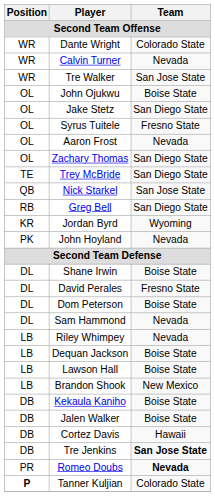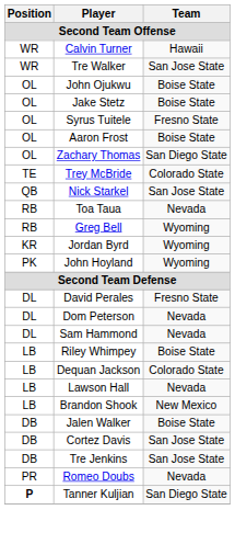 <table class="wikitable" border="0">
 <tr>
 <th>Position</th>
 <th>Player</th>
 <th>Team</th>
 </tr>
 <tr>
 <td colspan="3" style="text-align:center; background:#ddd;"><strong>Second Team Offense </strong></td>
 </tr>
 <tr style="text-align:center;">
 <td style="background:white">WR</td>
-<td style="background:white">Dante Wright</td>
-<td style=>Colorado State</td>
-</tr>
-<tr style="text-align:center;">
-<td style="background:white">WR</td>
 <td style="background:white"><a href='#'>Calvin Turner</a></td>
-<td style=>Nevada</td>
+<td style=>Hawaii</td>
 </tr>
 <tr style="text-align:center;">
 <td style="background:white">WR</td>
 <td style="background:white">Tre Walker</td>
 <td style=>San Jose State</td>
 </tr>
 <tr style="text-align:center;">
 <td style="background:white">OL</td>
 <td style="background:white">John Ojukwu</td>
 <td style=>Boise State</td>
 </tr>
 <tr style="text-align:center;">
 <td style="background:white">OL</td>
 <td style="background:white">Jake Stetz</td>
-<td style=>San Diego State</td>
+<td style=>Boise State</td>
 </tr>
 <tr style="text-align:center;">
 <td style="background:white">OL</td>
 <td style="background:white">Syrus Tuitele</td>
 <td style=>Fresno State</td>
 </tr>
 <tr style="text-align:center;">
 <td style="background:white">OL</td>
 <td style="background:white">Aaron Frost</td>
-<td style=>Nevada</td>
+<td style=>Boise State</td>
 </tr>
 <tr style="text-align:center;">
 <td style="background:white">OL</td>
 <td style="background:white"><a href='#'>Zachary Thomas</a></td>
 <td style=>San Diego State</td>
 </tr>
 <tr style="text-align:center;">
 <td style="background:white">TE</td>
 <td style="background:white"><a href='#'>Trey McBride</a></td>
-<td style=>San Diego State</td>
+<td style=>Colorado State</td>
 </tr>
 <tr style="text-align:center;">
 <td style="background:white">QB</td>
 <td style="background:white"><a href='#'>Nick Starkel</a></td>
 <td style=>San Jose State</td>
 </tr>
 <tr style="text-align:center;">
 <td style="background:white">RB</td>
+<td style="background:white">Toa Taua</td>
+<td style=>Nevada</td>
+</tr>
+<tr style="text-align:center;">
+<td style="background:white">RB</td>
 <td style="background:white"><a href='#'>Greg Bell</a></td>
-<td style=>San Diego State</td>
+<td style=>Wyoming</td>
 </tr>
 <tr style="text-align:center;">
 <td style="background:white">KR</td>
 <td style="background:white">Jordan Byrd</td>
 <td style=>Wyoming</td>
 </tr>
 <tr style="text-align:center;">
 <td style="background:white">PK</td>
 <td style="background:white">John Hoyland</td>
-<td style=>Nevada</td>
+<td style=>Wyoming</td>
 </tr>
 <tr>
 <td colspan="3" style="text-align:center; background:#ddd;"><strong>Second Team Defense</strong></td>
-</tr>
-<tr style="text-align:center;">
-<td style="background:white">DL</td>
-<td style="background:white">Shane Irwin</td>
-<td style=>Boise State</td>
 </tr>
 <tr style="text-align:center;">
 <td style="background:white">DL</td>
 <td style="background:white">David Perales</td>
 <td style=>Fresno State</td>
 </tr>
 <tr style="text-align:center;">
 <td style="background:white">DL</td>
 <td style="background:white">Dom Peterson</td>
-<td style=>Boise State</td>
+<td style=>Nevada</td>
 </tr>
 <tr style="text-align:center;">
 <td style="background:white">DL</td>
 <td style="background:white">Sam Hammond</td>
 <td style=>Nevada</td>
 </tr>
 <tr style="text-align:center;">
 <td style="background:white">LB</td>
 <td style="background:white">Riley Whimpey</td>
-<td style=>Nevada</td>
+<td style=>Boise State</td>
 </tr>
 <tr style="text-align:center;">
 <td style="background:white">LB</td>
 <td style="background:white">Dequan Jackson</td>
-<td style=>Boise State</td>
+<td style=>Colorado State</td>
 </tr>
 <tr style="text-align:center;">
 <td style="background:white">LB</td>
 <td style="background:white">Lawson Hall</td>
-<td style=>Boise State</td>
+<td style=>Nevada</td>
 </tr>
 <tr style="text-align:center;">
 <td style="background:white">LB</td>
 <td style="background:white">Brandon Shook</td>
 <td style=>New Mexico</td>
-</tr>
-<tr style="text-align:center;">
-<td style="background:white">DB</td>
-<td style="background:white"><a href='#'>Kekaula Kaniho</a></td>
-<td style=>Boise State</td>
 </tr>
 <tr style="text-align:center;">
 <td style="background:white">DB</td>
 <td style="background:white">Jalen Walker</td>
 <td style=>Boise State</td>
 </tr>
 <tr style="text-align:center;">
 <td style="background:white">DB</td>
 <td style="background:white">Cortez Davis</td>
-<td style=>Hawaii</td>
+<td style=>San Jose State</td>
 </tr>
 <tr style="text-align:center;">
 <td style="background:white">DB</td>
 <td style="background:white">Tre Jenkins</td>
-<td style=><strong>San Jose State</strong></td>
+<td style=>San Jose State</td>
 </tr>
 <tr style="text-align:center;">
 <td style="background:white">PR</td>
 <td style="background:white"><a href='#'>Romeo Doubs</a></td>
-<td style=><strong>Nevada</strong></td>
+<td style=>Nevada</td>
 </tr>
 <tr style="text-align:center;">
 <td style="background:white"><strong>P</strong></td>
 <td style="background:white">Tanner Kuljian</td>
-<td style=>Colorado State</td>
+<td style=>San Diego State</td>
 </tr>
 <tr>
 </tr>
 </table>
